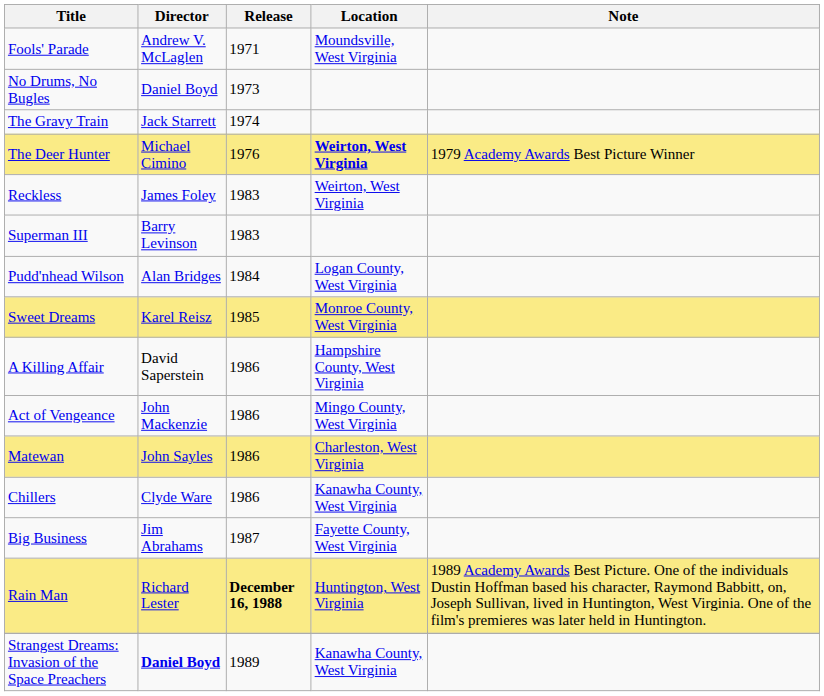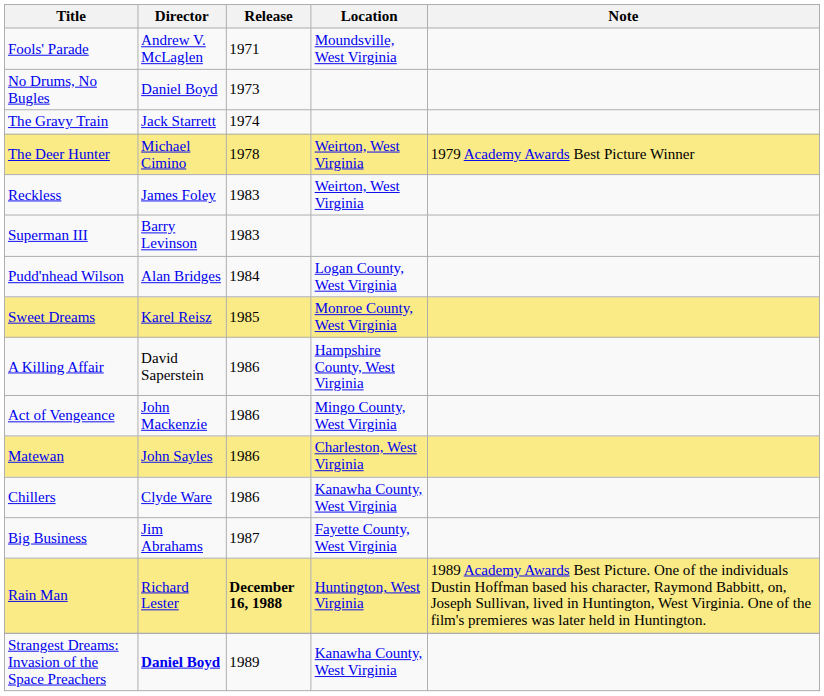 <table class="wikitable sortable">
 <tr>
 <th>Title</th>
 <th>Director</th>
 <th>Release</th>
 <th>Location</th>
 <th>Note</th>
 </tr>
 <tr>
 <td><a href='#'>Fools' Parade</a></td>
 <td><a href='#'>Andrew V. McLaglen</a></td>
 <td>1971</td>
 <td><a href='#'>Moundsville, West Virginia</a></td>
 <td></td>
 </tr>
 <tr>
 <td><a href='#'>No Drums, No Bugles</a></td>
 <td><a href='#'>Daniel Boyd</a></td>
 <td>1973</td>
 <td></td>
 <td></td>
 </tr>
 <tr>
 <td><a href='#'>The Gravy Train</a></td>
 <td><a href='#'>Jack Starrett</a></td>
 <td>1974</td>
 <td></td>
 <td></td>
 </tr>
 <tr style="background:#FAEB86;">
 <td><a href='#'>The Deer Hunter</a></td>
 <td><a href='#'>Michael Cimino</a></td>
-<td>1976</td>
-<td><strong><a href='#'>Weirton, West Virginia</a></strong></td>
+<td>1978</td>
+<td><a href='#'>Weirton, West Virginia</a></td>
 <td>1979 <a href='#'>Academy Awards</a> Best Picture Winner</td>
 </tr>
 <tr>
 <td><a href='#'>Reckless</a></td>
 <td><a href='#'>James Foley</a></td>
 <td>1983</td>
 <td><a href='#'>Weirton, West Virginia</a></td>
 <td></td>
 </tr>
 <tr>
 <td><a href='#'>Superman III</a></td>
 <td><a href='#'>Barry Levinson</a></td>
 <td>1983</td>
 <td></td>
 <td></td>
 </tr>
 <tr>
 <td><a href='#'>Pudd'nhead Wilson</a></td>
 <td><a href='#'>Alan Bridges</a></td>
 <td>1984</td>
 <td><a href='#'>Logan County, West Virginia</a></td>
 <td></td>
 </tr>
 <tr style="background:#FAEB86;">
 <td><a href='#'>Sweet Dreams</a></td>
 <td><a href='#'>Karel Reisz</a></td>
 <td>1985</td>
 <td><a href='#'>Monroe County, West Virginia</a></td>
 <td></td>
 </tr>
 <tr>
 <td><a href='#'>A Killing Affair</a></td>
 <td>David Saperstein</td>
 <td>1986</td>
 <td><a href='#'>Hampshire County, West Virginia</a></td>
 <td></td>
 </tr>
 <tr>
 <td><a href='#'>Act of Vengeance</a></td>
 <td><a href='#'>John Mackenzie</a></td>
 <td>1986</td>
 <td><a href='#'>Mingo County, West Virginia</a></td>
 <td></td>
 </tr>
 <tr style="background:#FAEB86;">
 <td><a href='#'>Matewan</a></td>
 <td><a href='#'>John Sayles</a></td>
 <td>1986</td>
 <td><a href='#'>Charleston, West Virginia</a></td>
 <td></td>
 </tr>
 <tr>
 <td><a href='#'>Chillers</a></td>
 <td><a href='#'>Clyde Ware</a></td>
 <td>1986</td>
 <td><a href='#'>Kanawha County, West Virginia</a></td>
 <td></td>
 </tr>
 <tr>
 <td><a href='#'>Big Business</a></td>
 <td><a href='#'>Jim Abrahams</a></td>
 <td>1987</td>
 <td><a href='#'>Fayette County, West Virginia</a></td>
 <td></td>
 </tr>
 <tr style="background:#FAEB86;">
 <td><a href='#'>Rain Man</a></td>
 <td><a href='#'>Richard Lester</a></td>
 <td><strong>December 16, 1988</strong></td>
 <td><a href='#'>Huntington, West Virginia</a></td>
 <td>1989 <a href='#'>Academy Awards</a> Best Picture. One of the individuals Dustin Hoffman based his character, Raymond Babbitt, on, Joseph Sullivan, lived in Huntington, West Virginia. One of the film's premieres was later held in Huntington.</td>
 </tr>
 <tr>
 </tr>
 <tr>
 <td><a href='#'>Strangest Dreams: Invasion of the Space Preachers</a></td>
 <td><strong><a href='#'>Daniel Boyd</a></strong></td>
 <td>1989</td>
 <td><a href='#'>Kanawha County, West Virginia</a></td>
 <td></td>
 </tr>
 </table>
